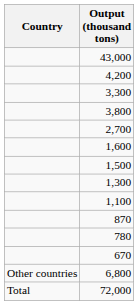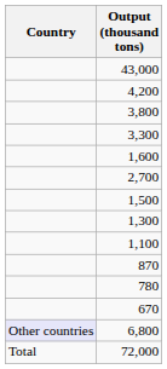 <table class="wikitable sortable collapsible">
 <tr>
 <th>Country</th>
 <th data-sort-type="number">Output<br>(thousand<br> tons)</th>
 </tr>
 <tr>
 <td></td>
 <td align="right">43,000</td>
 </tr>
 <tr>
 <td></td>
 <td align="right">4,200</td>
 </tr>
 <tr>
 <td></td>
+<td align="right">3,800</td>
+</tr>
+<tr>
+<td></td>
 <td align="right">3,300</td>
 </tr>
 <tr>
 <td></td>
-<td align="right">3,800</td>
+<td align="right">1,600</td>
 </tr>
 <tr>
 <td></td>
 <td align="right">2,700</td>
-</tr>
-<tr>
-<td></td>
-<td align="right">1,600</td>
 </tr>
 <tr>
 <td></td>
 <td align="right">1,500</td>
 </tr>
 <tr>
 <td></td>
 <td align="right">1,300</td>
 </tr>
 <tr>
 <td></td>
 <td align="right">1,100</td>
 </tr>
 <tr>
 <td></td>
 <td align="right">870</td>
 </tr>
 <tr>
 <td></td>
 <td align="right">780</td>
 </tr>
 <tr>
 <td></td>
 <td align="right">670</td>
 </tr>
 <tr>
-<td>Other countries</td>
+<td style="background: lavender;">Other countries</td>
 <td align="right">6,800</td>
 </tr>
 <tr>
 <td>Total</td>
 <td align="right">72,000</td>
 </tr>
 </table>
